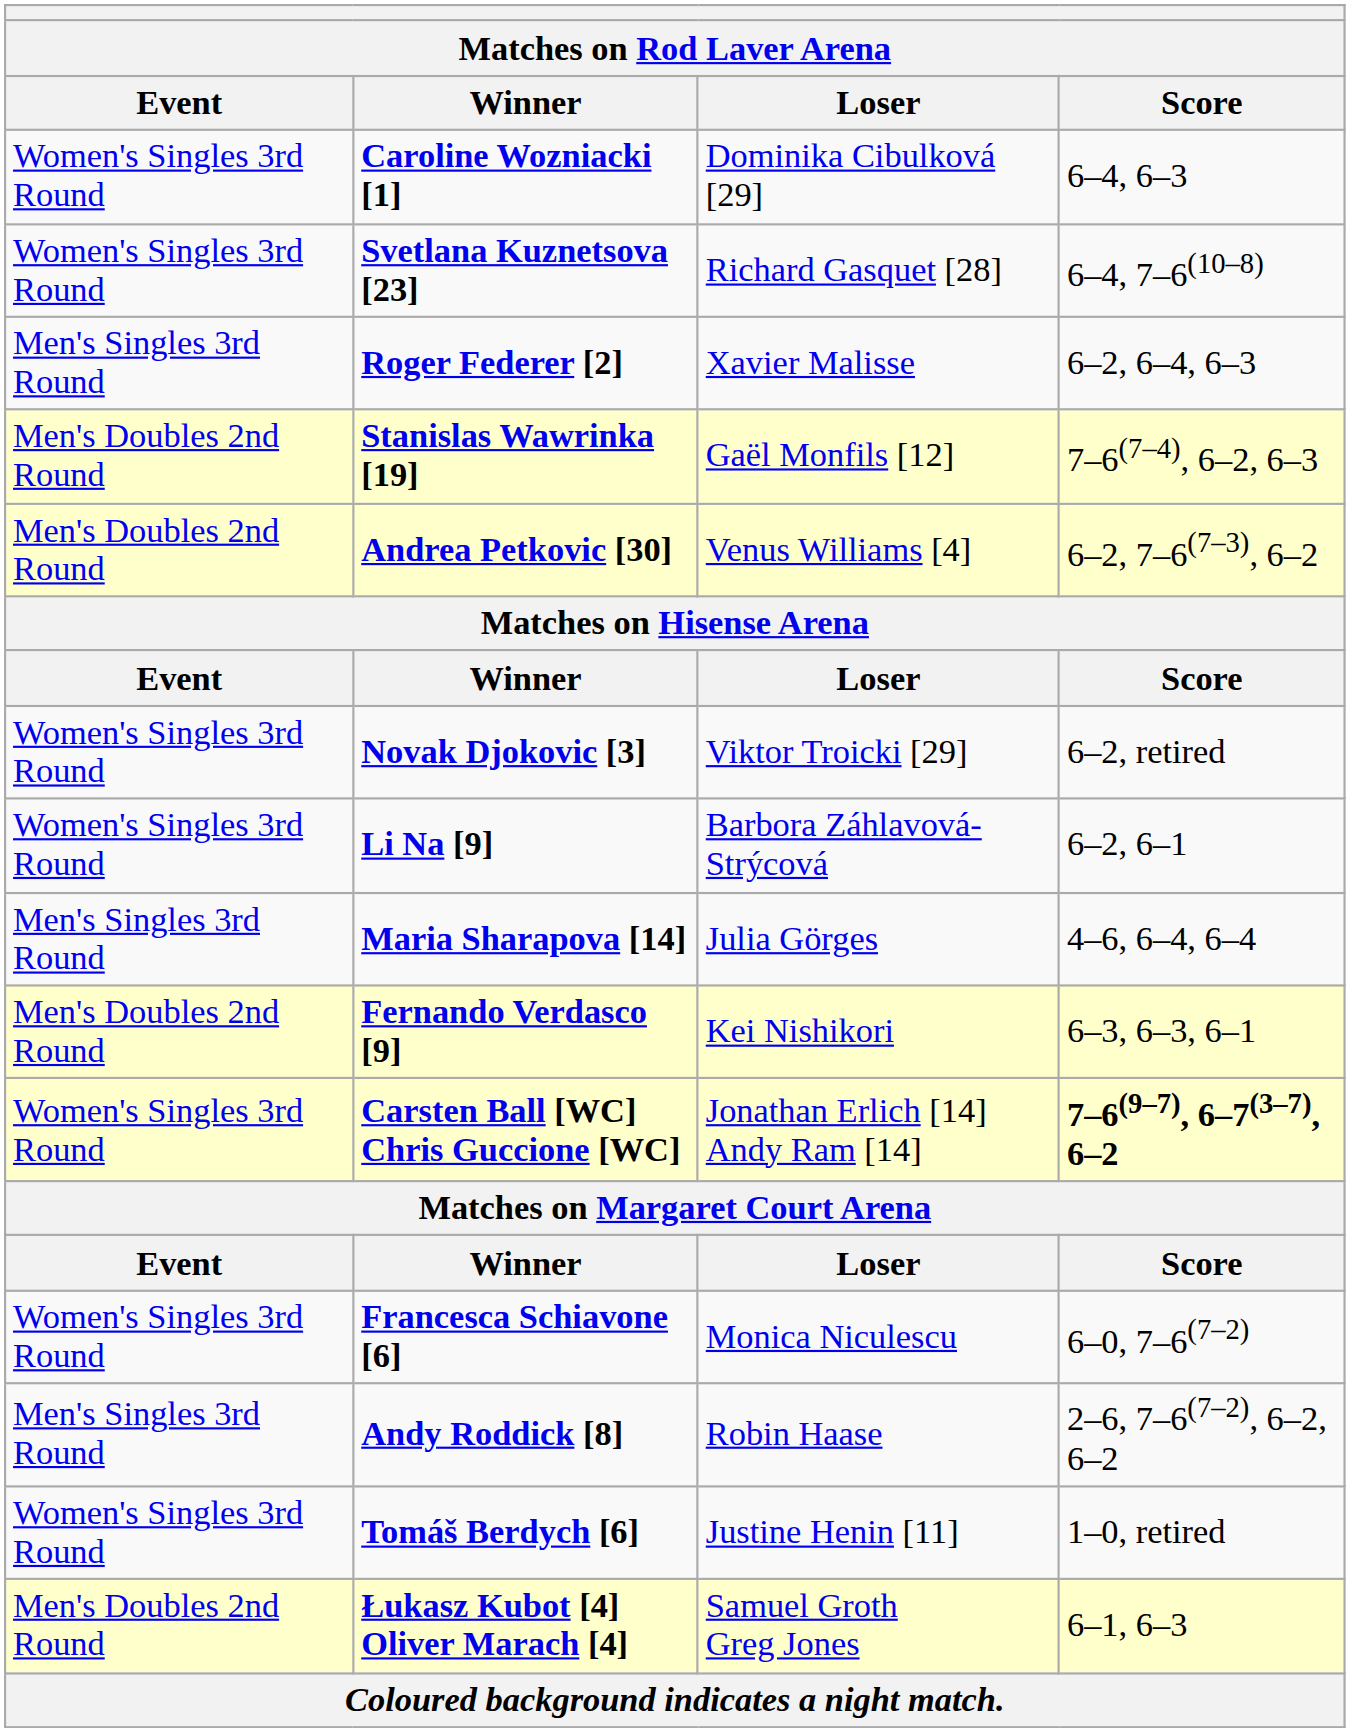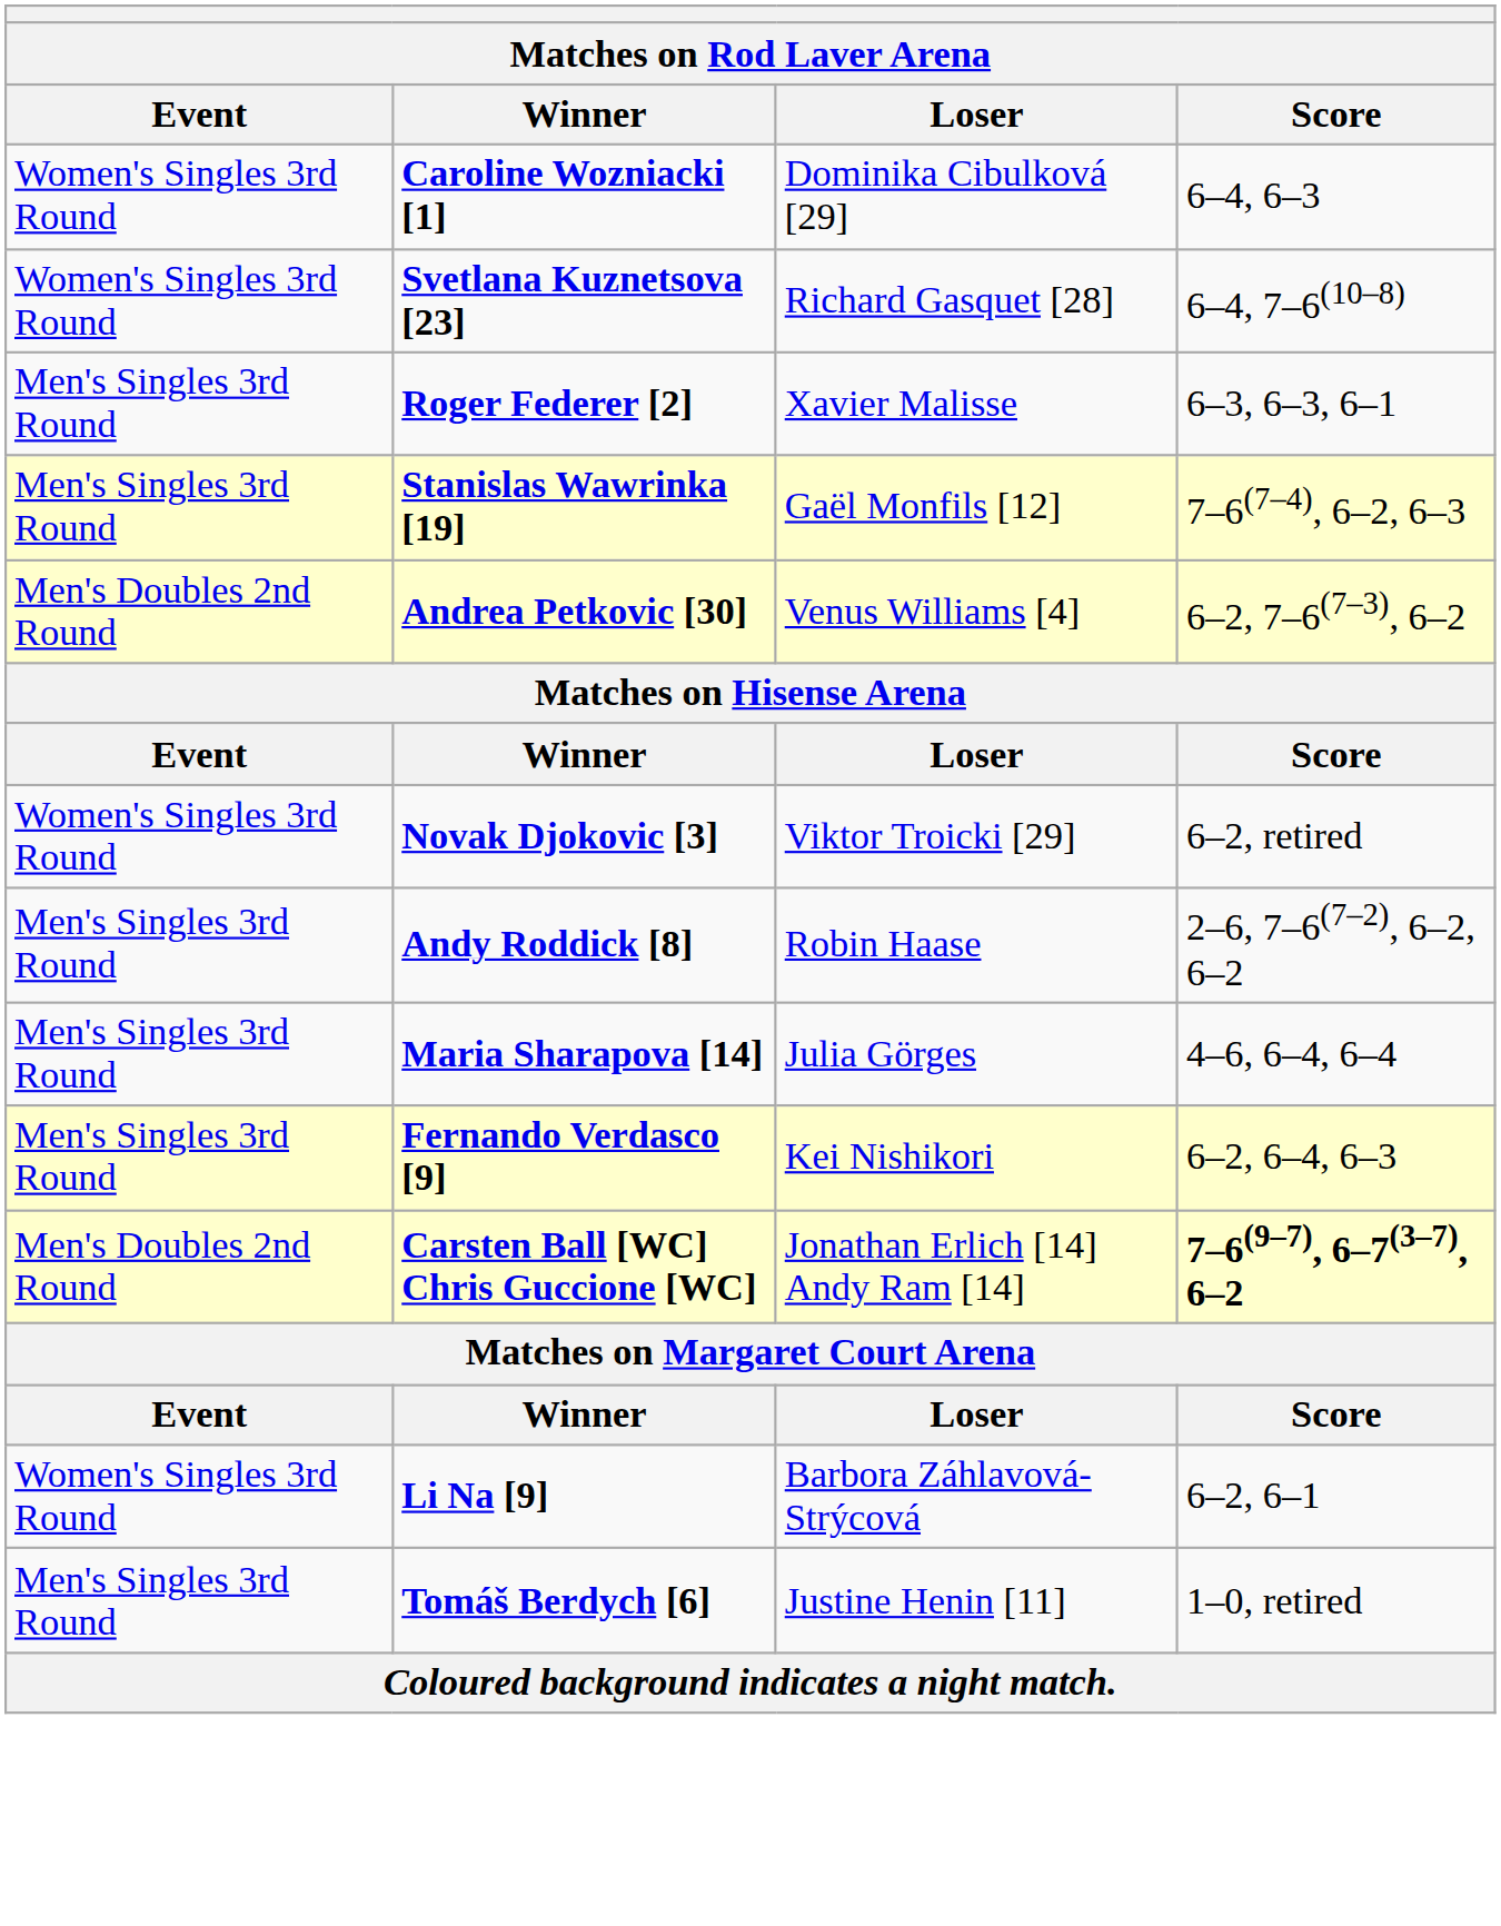 <table class="wikitable collapsible" style="margin:1em auto;">
 <tr>
 <th colspan=4></th>
 </tr>
 <tr>
 <th colspan=4><strong>Matches on <a href='#'>Rod Laver Arena</a></strong></th>
 </tr>
 <tr>
 <th>Event</th>
 <th>Winner</th>
 <th>Loser</th>
 <th>Score</th>
 </tr>
 <tr align=left>
 <td><a href='#'>Women's Singles 3rd Round</a></td>
 <td> <strong><a href='#'>Caroline Wozniacki</a> [1]</strong></td>
 <td> <a href='#'>Dominika Cibulková</a> [29]</td>
 <td>6–4, 6–3</td>
 </tr>
 <tr align=left>
 <td><a href='#'>Women's Singles 3rd Round</a></td>
 <td> <strong><a href='#'>Svetlana Kuznetsova</a> [23]</strong></td>
 <td> <a href='#'>Richard Gasquet</a> [28]</td>
 <td>6–4, 7–6<sup>(10–8)</sup></td>
 </tr>
 <tr align=left>
 <td><a href='#'>Men's Singles 3rd Round</a></td>
 <td> <strong><a href='#'>Roger Federer</a> [2]</strong></td>
 <td> <a href='#'>Xavier Malisse</a></td>
-<td>6–2, 6–4, 6–3</td>
+<td>6–3, 6–3, 6–1</td>
 </tr>
 <tr style="text-align:left; background:#ffc;">
-<td><a href='#'>Men's Doubles 2nd Round</a></td>
+<td><a href='#'>Men's Singles 3rd Round</a></td>
 <td> <strong><a href='#'>Stanislas Wawrinka</a> [19]</strong></td>
 <td> <a href='#'>Gaël Monfils</a> [12]</td>
 <td>7–6<sup>(7–4)</sup>, 6–2, 6–3</td>
 </tr>
 <tr style="text-align:left; background:#ffc;">
 <td><a href='#'>Men's Doubles 2nd Round</a></td>
 <td> <strong><a href='#'>Andrea Petkovic</a> [30]</strong></td>
 <td> <a href='#'>Venus Williams</a> [4]</td>
 <td>6–2, 7–6<sup>(7–3)</sup>, 6–2</td>
 </tr>
 <tr>
 <th colspan=4><strong>Matches on <a href='#'>Hisense Arena</a></strong></th>
 </tr>
 <tr>
 <th>Event</th>
 <th>Winner</th>
 <th>Loser</th>
 <th>Score</th>
 </tr>
 <tr align=left>
 <td><a href='#'>Women's Singles 3rd Round</a></td>
 <td> <strong><a href='#'>Novak Djokovic</a> [3]</strong></td>
 <td> <a href='#'>Viktor Troicki</a> [29]</td>
 <td>6–2, retired</td>
 </tr>
 <tr align=left>
-<td><a href='#'>Women's Singles 3rd Round</a></td>
-<td> <strong><a href='#'>Li Na</a> [9]</strong></td>
-<td> <a href='#'>Barbora Záhlavová-Strýcová</a></td>
-<td>6–2, 6–1</td>
+<td><a href='#'>Men's Singles 3rd Round</a></td>
+<td> <strong><a href='#'>Andy Roddick</a> [8]</strong></td>
+<td> <a href='#'>Robin Haase</a></td>
+<td>2–6, 7–6<sup>(7–2)</sup>, 6–2, 6–2</td>
 </tr>
 <tr align=left>
 <td><a href='#'>Men's Singles 3rd Round</a></td>
 <td> <strong><a href='#'>Maria Sharapova</a> [14]</strong></td>
 <td> <a href='#'>Julia Görges</a></td>
 <td>4–6, 6–4, 6–4</td>
 </tr>
 <tr style="text-align:left; background:#ffc;">
-<td><a href='#'>Men's Doubles 2nd Round</a></td>
+<td><a href='#'>Men's Singles 3rd Round</a></td>
 <td> <strong><a href='#'>Fernando Verdasco</a> [9]</strong></td>
 <td> <a href='#'>Kei Nishikori</a></td>
-<td>6–3, 6–3, 6–1</td>
+<td>6–2, 6–4, 6–3</td>
 </tr>
 <tr style="text-align:left; background:#ffc;">
-<td><a href='#'>Women's Singles 3rd Round</a></td>
+<td><a href='#'>Men's Doubles 2nd Round</a></td>
 <td> <strong><a href='#'>Carsten Ball</a> [WC]<br>  <a href='#'>Chris Guccione</a> [WC]</strong></td>
 <td> <a href='#'>Jonathan Erlich</a> [14]<br>  <a href='#'>Andy Ram</a> [14]</td>
 <td><strong>7–6<sup>(9–7)</sup>, 6–7<sup>(3–7)</sup>, 6–2</strong></td>
 </tr>
 <tr>
 <th colspan=4><strong>Matches on <a href='#'>Margaret Court Arena</a></strong></th>
 </tr>
 <tr>
 <th>Event</th>
 <th>Winner</th>
 <th>Loser</th>
 <th>Score</th>
 </tr>
 <tr align=left>
 <td><a href='#'>Women's Singles 3rd Round</a></td>
-<td> <strong><a href='#'>Francesca Schiavone</a> [6]</strong></td>
-<td> <a href='#'>Monica Niculescu</a></td>
-<td>6–0, 7–6<sup>(7–2)</sup></td>
+<td> <strong><a href='#'>Li Na</a> [9]</strong></td>
+<td> <a href='#'>Barbora Záhlavová-Strýcová</a></td>
+<td>6–2, 6–1</td>
 </tr>
 <tr align=left>
 <td><a href='#'>Men's Singles 3rd Round</a></td>
-<td> <strong><a href='#'>Andy Roddick</a> [8]</strong></td>
-<td> <a href='#'>Robin Haase</a></td>
-<td>2–6, 7–6<sup>(7–2)</sup>, 6–2, 6–2</td>
-</tr>
-<tr align=left>
-<td><a href='#'>Women's Singles 3rd Round</a></td>
 <td> <strong><a href='#'>Tomáš Berdych</a> [6]</strong></td>
 <td> <a href='#'>Justine Henin</a> [11]</td>
 <td>1–0, retired</td>
-</tr>
-<tr style="text-align:left; background:#ffc;">
-<td><a href='#'>Men's Doubles 2nd Round</a></td>
-<td> <strong><a href='#'>Łukasz Kubot</a> [4]</strong> <br>  <strong><a href='#'>Oliver Marach</a> [4]</strong></td>
-<td> <a href='#'>Samuel Groth</a> <br>  <a href='#'>Greg Jones</a></td>
-<td>6–1, 6–3</td>
 </tr>
 <tr>
 <th colspan=4><em>Coloured background indicates a night match.</em></th>
 </tr>
 </table>
